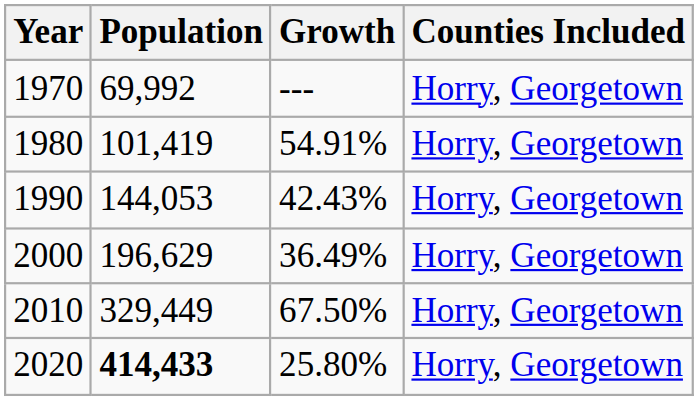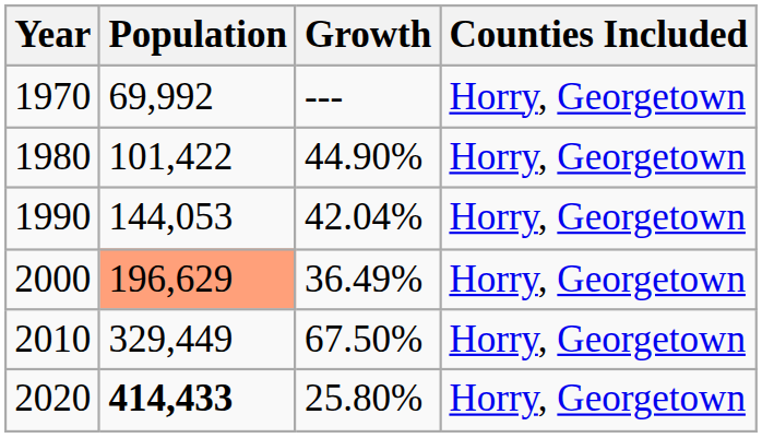 <table class="wikitable" border="1">
 <tr>
 <th>Year</th>
 <th>Population</th>
 <th>Growth</th>
 <th>Counties Included</th>
 </tr>
 <tr>
 <td>1970</td>
 <td>69,992</td>
 <td>---</td>
 <td><a href='#'>Horry</a>, <a href='#'>Georgetown</a></td>
 </tr>
 <tr>
 <td>1980</td>
-<td>101,419</td>
-<td>54.91%</td>
+<td>101,422</td>
+<td>44.90%</td>
 <td><a href='#'>Horry</a>, <a href='#'>Georgetown</a></td>
 </tr>
 <tr>
 <td>1990</td>
 <td>144,053</td>
-<td>42.43%</td>
+<td>42.04%</td>
 <td><a href='#'>Horry</a>, <a href='#'>Georgetown</a></td>
 </tr>
 <tr>
 <td>2000</td>
-<td>196,629</td>
+<td style="background: lightsalmon;">196,629</td>
 <td>36.49%</td>
 <td><a href='#'>Horry</a>, <a href='#'>Georgetown</a></td>
 </tr>
 <tr>
 <td>2010</td>
 <td>329,449</td>
 <td>67.50%</td>
 <td><a href='#'>Horry</a>, <a href='#'>Georgetown</a></td>
 </tr>
 <tr>
 <td>2020</td>
 <td><strong>414,433</strong></td>
 <td>25.80%</td>
 <td><a href='#'>Horry</a>, <a href='#'>Georgetown</a></td>
 </tr>
 </table>
